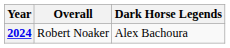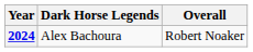 <table class="wikitable">
 <tr>
 <th>Year</th>
+<th>Dark Horse Legends</th>
 <th>Overall</th>
-<th>Dark Horse Legends</th>
 </tr>
 <tr>
 <th><a href='#'>2024</a></th>
+<td> Alex Bachoura</td>
 <td> Robert Noaker</td>
-<td> Alex Bachoura</td>
 </tr>
 </table>
